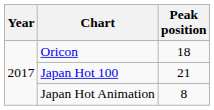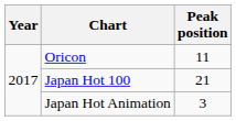 <table class="wikitable">
 <tr>
 <th>Year</th>
 <th>Chart</th>
 <th>Peak<br>position</th>
 </tr>
 <tr>
 <td rowspan="3">2017</td>
 <td><a href='#'>Oricon</a></td>
-<td style="text-align:center">18</td>
+<td style="text-align:center">11</td>
 </tr>
 <tr>
 <td><a href='#'>Japan Hot 100</a></td>
 <td style="text-align:center">21</td>
 </tr>
 <tr>
 <td>Japan Hot Animation </td>
-<td style="text-align:center">8</td>
+<td style="text-align:center">3</td>
 </tr>
 </table>
